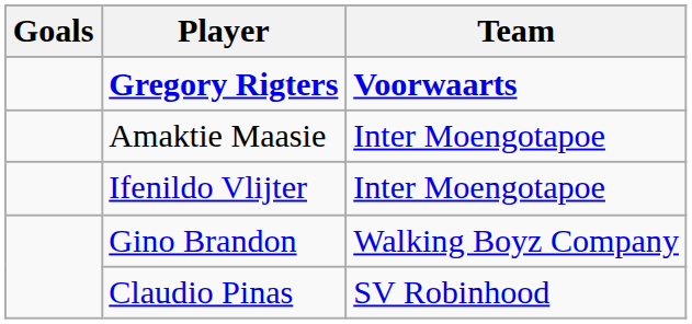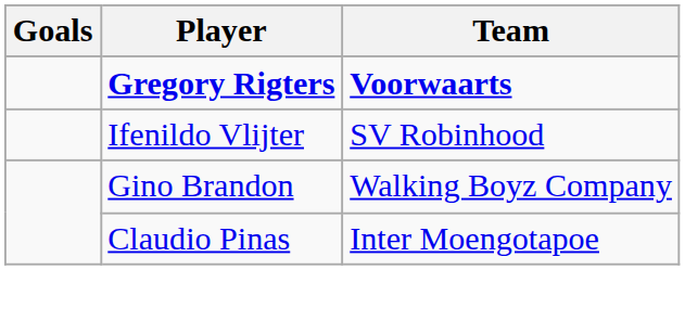 <table class="wikitable">
 <tr>
 <th>Goals</th>
 <th>Player</th>
 <th>Team</th>
 </tr>
 <tr>
 <td></td>
 <td> <strong><a href='#'>Gregory Rigters</a></strong></td>
 <td><strong><a href='#'>Voorwaarts</a></strong></td>
 </tr>
 <tr>
 <td></td>
-<td> Amaktie Maasie</td>
-<td><a href='#'>Inter Moengotapoe</a></td>
-</tr>
-<tr>
-<td></td>
 <td> <a href='#'>Ifenildo Vlijter</a></td>
-<td><a href='#'>Inter Moengotapoe</a></td>
+<td><a href='#'>SV Robinhood</a></td>
 </tr>
 <tr>
 <td rowspan="2"></td>
 <td> <a href='#'>Gino Brandon</a></td>
 <td><a href='#'>Walking Boyz Company</a></td>
 </tr>
 <tr>
 <td> <a href='#'>Claudio Pinas</a></td>
-<td><a href='#'>SV Robinhood</a></td>
+<td><a href='#'>Inter Moengotapoe</a></td>
 </tr>
 </table>
